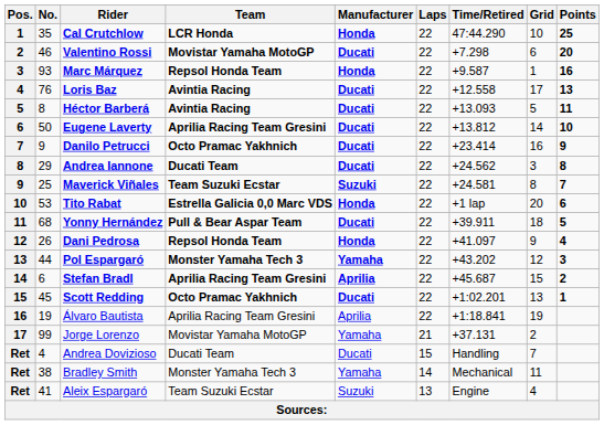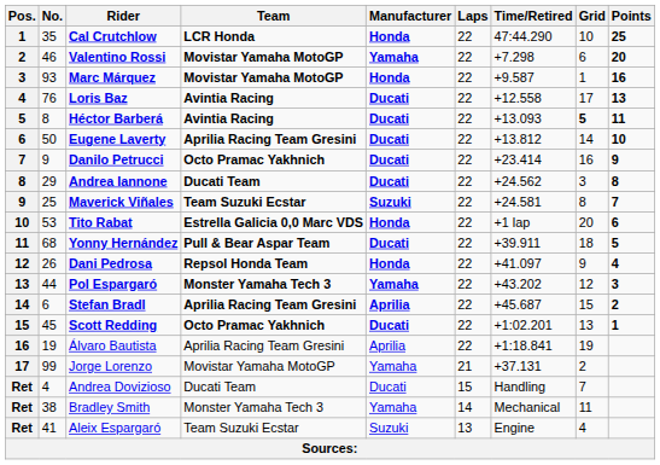 <table class="wikitable" style="font-size: 95%;">
 <tr>
 <th>Pos.</th>
 <th>No.</th>
 <th>Rider</th>
 <th>Team</th>
 <th>Manufacturer</th>
 <th>Laps</th>
 <th>Time/Retired</th>
 <th>Grid</th>
 <th>Points</th>
 </tr>
 <tr>
 <th>1</th>
 <td>35</td>
 <td> <strong><a href='#'>Cal Crutchlow</a></strong></td>
 <td><strong>LCR Honda</strong></td>
 <td><strong><a href='#'>Honda</a></strong></td>
 <td>22</td>
 <td>47:44.290</td>
 <td>10</td>
 <td><strong>25</strong></td>
 </tr>
 <tr>
 <th>2</th>
 <td>46</td>
 <td> <strong><a href='#'>Valentino Rossi</a></strong></td>
 <td><strong>Movistar Yamaha MotoGP</strong></td>
-<td><strong><a href='#'>Ducati</a></strong></td>
+<td><strong><a href='#'>Yamaha</a></strong></td>
 <td>22</td>
 <td>+7.298</td>
 <td>6</td>
 <td><strong>20</strong></td>
 </tr>
 <tr>
 <th>3</th>
 <td>93</td>
 <td> <strong><a href='#'>Marc Márquez</a></strong></td>
-<td><strong>Repsol Honda Team</strong></td>
+<td><strong>Movistar Yamaha MotoGP</strong></td>
 <td><strong><a href='#'>Honda</a></strong></td>
 <td>22</td>
 <td>+9.587</td>
 <td>1</td>
 <td><strong>16</strong></td>
 </tr>
 <tr>
 <th>4</th>
 <td>76</td>
 <td> <strong><a href='#'>Loris Baz</a></strong></td>
 <td><strong>Avintia Racing</strong></td>
 <td><strong><a href='#'>Ducati</a></strong></td>
 <td>22</td>
 <td>+12.558</td>
 <td>17</td>
 <td><strong>13</strong></td>
 </tr>
 <tr>
 <th>5</th>
 <td>8</td>
 <td> <strong><a href='#'>Héctor Barberá</a></strong></td>
 <td><strong>Avintia Racing</strong></td>
 <td><strong><a href='#'>Ducati</a></strong></td>
 <td>22</td>
 <td>+13.093</td>
-<td>5</td>
+<td><strong>5</strong></td>
 <td><strong>11</strong></td>
 </tr>
 <tr>
 <th>6</th>
 <td>50</td>
 <td> <strong><a href='#'>Eugene Laverty</a></strong></td>
 <td><strong>Aprilia Racing Team Gresini</strong></td>
 <td><strong><a href='#'>Ducati</a></strong></td>
 <td>22</td>
 <td>+13.812</td>
 <td>14</td>
 <td><strong>10</strong></td>
 </tr>
 <tr>
 <th>7</th>
 <td>9</td>
 <td> <strong><a href='#'>Danilo Petrucci</a></strong></td>
 <td><strong>Octo Pramac Yakhnich</strong></td>
 <td><strong><a href='#'>Ducati</a></strong></td>
 <td>22</td>
 <td>+23.414</td>
 <td>16</td>
 <td><strong>9</strong></td>
 </tr>
 <tr>
 <th>8</th>
 <td>29</td>
 <td> <strong><a href='#'>Andrea Iannone</a></strong></td>
 <td><strong>Ducati Team</strong></td>
 <td><strong><a href='#'>Ducati</a></strong></td>
 <td>22</td>
 <td>+24.562</td>
 <td>3</td>
 <td><strong>8</strong></td>
 </tr>
 <tr>
 <th>9</th>
 <td>25</td>
 <td> <strong><a href='#'>Maverick Viñales</a></strong></td>
 <td><strong>Team Suzuki Ecstar</strong></td>
 <td><strong><a href='#'>Suzuki</a></strong></td>
 <td>22</td>
 <td>+24.581</td>
 <td>8</td>
 <td><strong>7</strong></td>
 </tr>
 <tr>
 <th>10</th>
 <td>53</td>
 <td> <strong><a href='#'>Tito Rabat</a></strong></td>
 <td><strong>Estrella Galicia 0,0 Marc VDS</strong></td>
 <td><strong><a href='#'>Honda</a></strong></td>
 <td>22</td>
 <td>+1 lap</td>
 <td>20</td>
 <td><strong>6</strong></td>
 </tr>
 <tr>
 <th>11</th>
 <td>68</td>
 <td> <strong><a href='#'>Yonny Hernández</a></strong></td>
 <td><strong>Pull & Bear Aspar Team</strong></td>
 <td><strong><a href='#'>Ducati</a></strong></td>
 <td>22</td>
 <td>+39.911</td>
 <td>18</td>
 <td><strong>5</strong></td>
 </tr>
 <tr>
 <th>12</th>
 <td>26</td>
 <td> <strong><a href='#'>Dani Pedrosa</a></strong></td>
 <td><strong>Repsol Honda Team</strong></td>
 <td><strong><a href='#'>Honda</a></strong></td>
 <td>22</td>
 <td>+41.097</td>
 <td>9</td>
 <td><strong>4</strong></td>
 </tr>
 <tr>
 <th>13</th>
 <td>44</td>
 <td> <strong><a href='#'>Pol Espargaró</a></strong></td>
 <td><strong>Monster Yamaha Tech 3</strong></td>
 <td><strong><a href='#'>Yamaha</a></strong></td>
 <td>22</td>
 <td>+43.202</td>
 <td>12</td>
 <td><strong>3</strong></td>
 </tr>
 <tr>
 <th>14</th>
 <td>6</td>
 <td> <strong><a href='#'>Stefan Bradl</a></strong></td>
 <td><strong>Aprilia Racing Team Gresini</strong></td>
 <td><strong><a href='#'>Aprilia</a></strong></td>
 <td>22</td>
 <td>+45.687</td>
 <td>15</td>
 <td><strong>2</strong></td>
 </tr>
 <tr>
 <th>15</th>
 <td>45</td>
 <td> <strong><a href='#'>Scott Redding</a></strong></td>
 <td><strong>Octo Pramac Yakhnich</strong></td>
 <td><strong><a href='#'>Ducati</a></strong></td>
 <td>22</td>
 <td>+1:02.201</td>
 <td>13</td>
 <td><strong>1</strong></td>
 </tr>
 <tr>
 <th>16</th>
 <td>19</td>
 <td> <a href='#'>Álvaro Bautista</a></td>
 <td>Aprilia Racing Team Gresini</td>
 <td><a href='#'>Aprilia</a></td>
 <td>22</td>
 <td>+1:18.841</td>
 <td>19</td>
 <td></td>
 </tr>
 <tr>
 <th>17</th>
 <td>99</td>
 <td> <a href='#'>Jorge Lorenzo</a></td>
 <td>Movistar Yamaha MotoGP</td>
 <td><a href='#'>Yamaha</a></td>
 <td>21</td>
 <td>+37.131</td>
 <td>2</td>
 <td></td>
 </tr>
 <tr>
 <th>Ret</th>
 <td>4</td>
 <td> <a href='#'>Andrea Dovizioso</a></td>
 <td>Ducati Team</td>
 <td><a href='#'>Ducati</a></td>
 <td>15</td>
 <td>Handling</td>
 <td>7</td>
 <td></td>
 </tr>
 <tr>
 <th>Ret</th>
 <td>38</td>
 <td> <a href='#'>Bradley Smith</a></td>
 <td>Monster Yamaha Tech 3</td>
 <td><a href='#'>Yamaha</a></td>
 <td>14</td>
 <td>Mechanical</td>
 <td>11</td>
 <td></td>
 </tr>
 <tr>
 <th>Ret</th>
 <td>41</td>
 <td> <a href='#'>Aleix Espargaró</a></td>
 <td>Team Suzuki Ecstar</td>
 <td><a href='#'>Suzuki</a></td>
 <td>13</td>
 <td>Engine</td>
 <td>4</td>
 <td></td>
 </tr>
 <tr>
 <th colspan=9>Sources: </th>
 </tr>
 </table>
